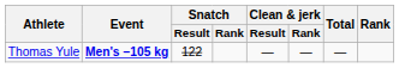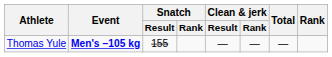 <table class="wikitable" style="font-size:90%">
 <tr>
 <th rowspan="2">Athlete</th>
 <th rowspan="2">Event</th>
 <th colspan="2">Snatch</th>
 <th colspan="2">Clean & jerk</th>
 <th rowspan="2">Total</th>
 <th rowspan="2">Rank</th>
 </tr>
 <tr style="font-size:95%">
 <th>Result</th>
 <th>Rank</th>
 <th>Result</th>
 <th>Rank</th>
 </tr>
 <tr align=center>
 <td align=left><a href='#'>Thomas Yule</a></td>
 <td align=left><strong><a href='#'>Men's −105 kg</a></strong></td>
-<td><s>122</s></td>
+<td><s>155</s></td>
 <td></td>
 <td>—</td>
 <td>—</td>
 <td>—</td>
 <td></td>
 </tr>
 </table>
